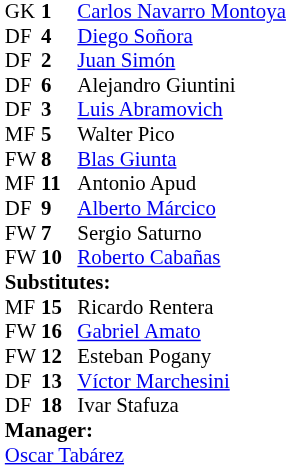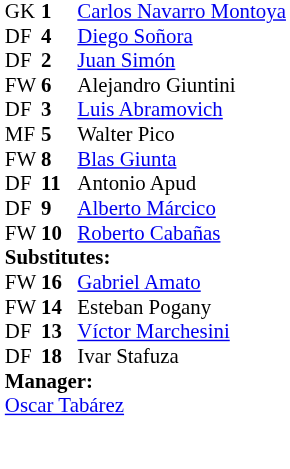 <table style="font-size:90%; margin:0.2em auto;" cellspacing="0" cellpadding="0">
 <tr>
 <th width="25"></th>
 <th width="25"></th>
 </tr>
 <tr>
 <td>GK</td>
 <td><strong>1</strong></td>
 <td> <a href='#'>Carlos Navarro Montoya</a></td>
 </tr>
 <tr>
 <td>DF</td>
 <td><strong>4</strong></td>
 <td> <a href='#'>Diego Soñora</a></td>
 </tr>
 <tr>
 <td>DF</td>
 <td><strong>2</strong></td>
 <td> <a href='#'>Juan Simón</a></td>
 </tr>
 <tr>
-<td>DF</td>
+<td>FW</td>
 <td><strong>6</strong></td>
 <td> Alejandro Giuntini</td>
 </tr>
 <tr>
 <td>DF</td>
 <td><strong>3</strong></td>
 <td> <a href='#'>Luis Abramovich</a></td>
 </tr>
 <tr>
 <td>MF</td>
 <td><strong>5</strong></td>
 <td> Walter Pico</td>
 </tr>
 <tr>
 <td>FW</td>
 <td><strong>8</strong></td>
 <td> <a href='#'>Blas Giunta</a></td>
 </tr>
 <tr>
-<td>MF</td>
+<td>DF</td>
 <td><strong>11</strong></td>
 <td> Antonio Apud</td>
 <td></td>
 <td></td>
 </tr>
 <tr>
 <td>DF</td>
 <td><strong>9</strong></td>
 <td> <a href='#'>Alberto Márcico</a></td>
 </tr>
 <tr>
 <td>FW</td>
-<td><strong>7</strong></td>
-<td> Sergio Saturno</td>
-<td></td>
-<td></td>
-</tr>
-<tr>
-<td>FW</td>
 <td><strong>10</strong></td>
 <td> <a href='#'>Roberto Cabañas</a></td>
 </tr>
 <tr>
 <td colspan=3><strong>Substitutes:</strong></td>
-</tr>
-<tr>
-<td>MF</td>
-<td><strong>15</strong></td>
-<td> Ricardo Rentera</td>
-<td></td>
-<td></td>
 </tr>
 <tr>
 <td>FW</td>
 <td><strong>16</strong></td>
 <td> <a href='#'>Gabriel Amato</a></td>
 <td></td>
 <td></td>
 </tr>
 <tr>
 <td>FW</td>
-<td><strong>12</strong></td>
+<td><strong>14</strong></td>
 <td> Esteban Pogany</td>
 </tr>
 <tr>
 <td>DF</td>
 <td><strong>13</strong></td>
 <td> <a href='#'>Víctor Marchesini</a></td>
 </tr>
 <tr>
 <td>DF</td>
 <td><strong>18</strong></td>
 <td> Ivar Stafuza</td>
 </tr>
 <tr>
 <td colspan=3><strong>Manager:</strong></td>
 </tr>
 <tr>
 <td colspan=4> <a href='#'>Oscar Tabárez</a></td>
 </tr>
 </table>
